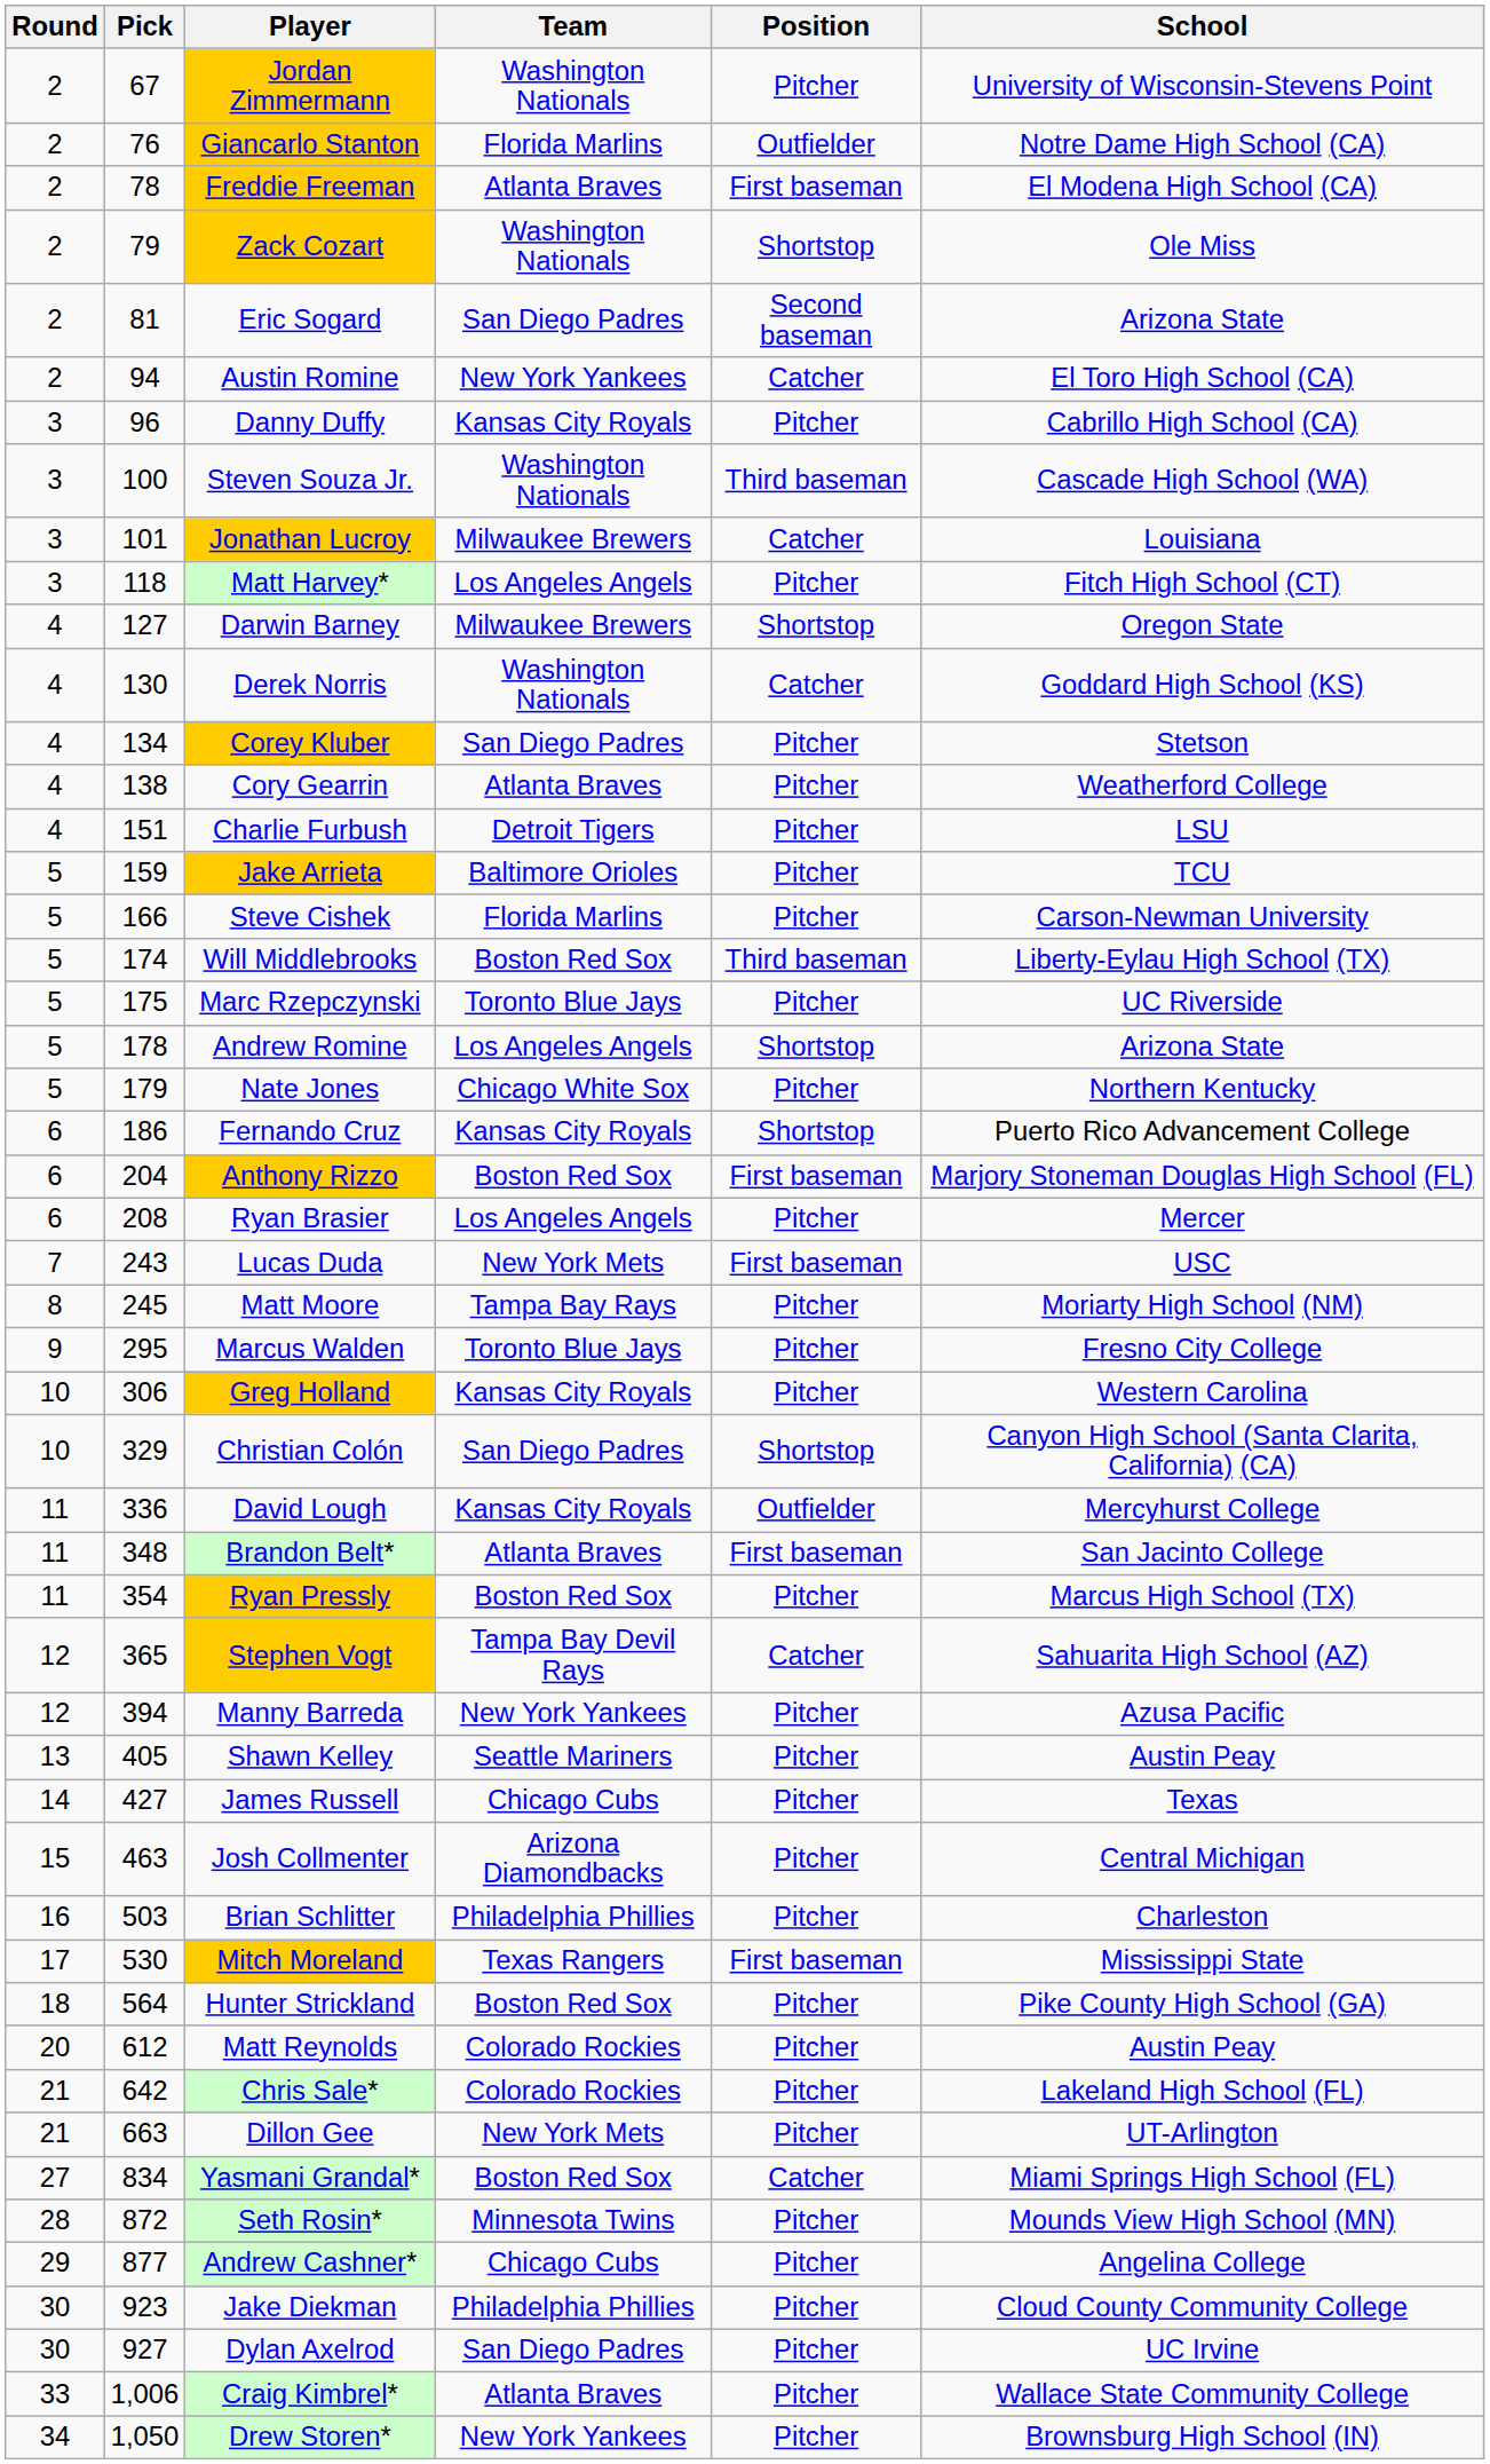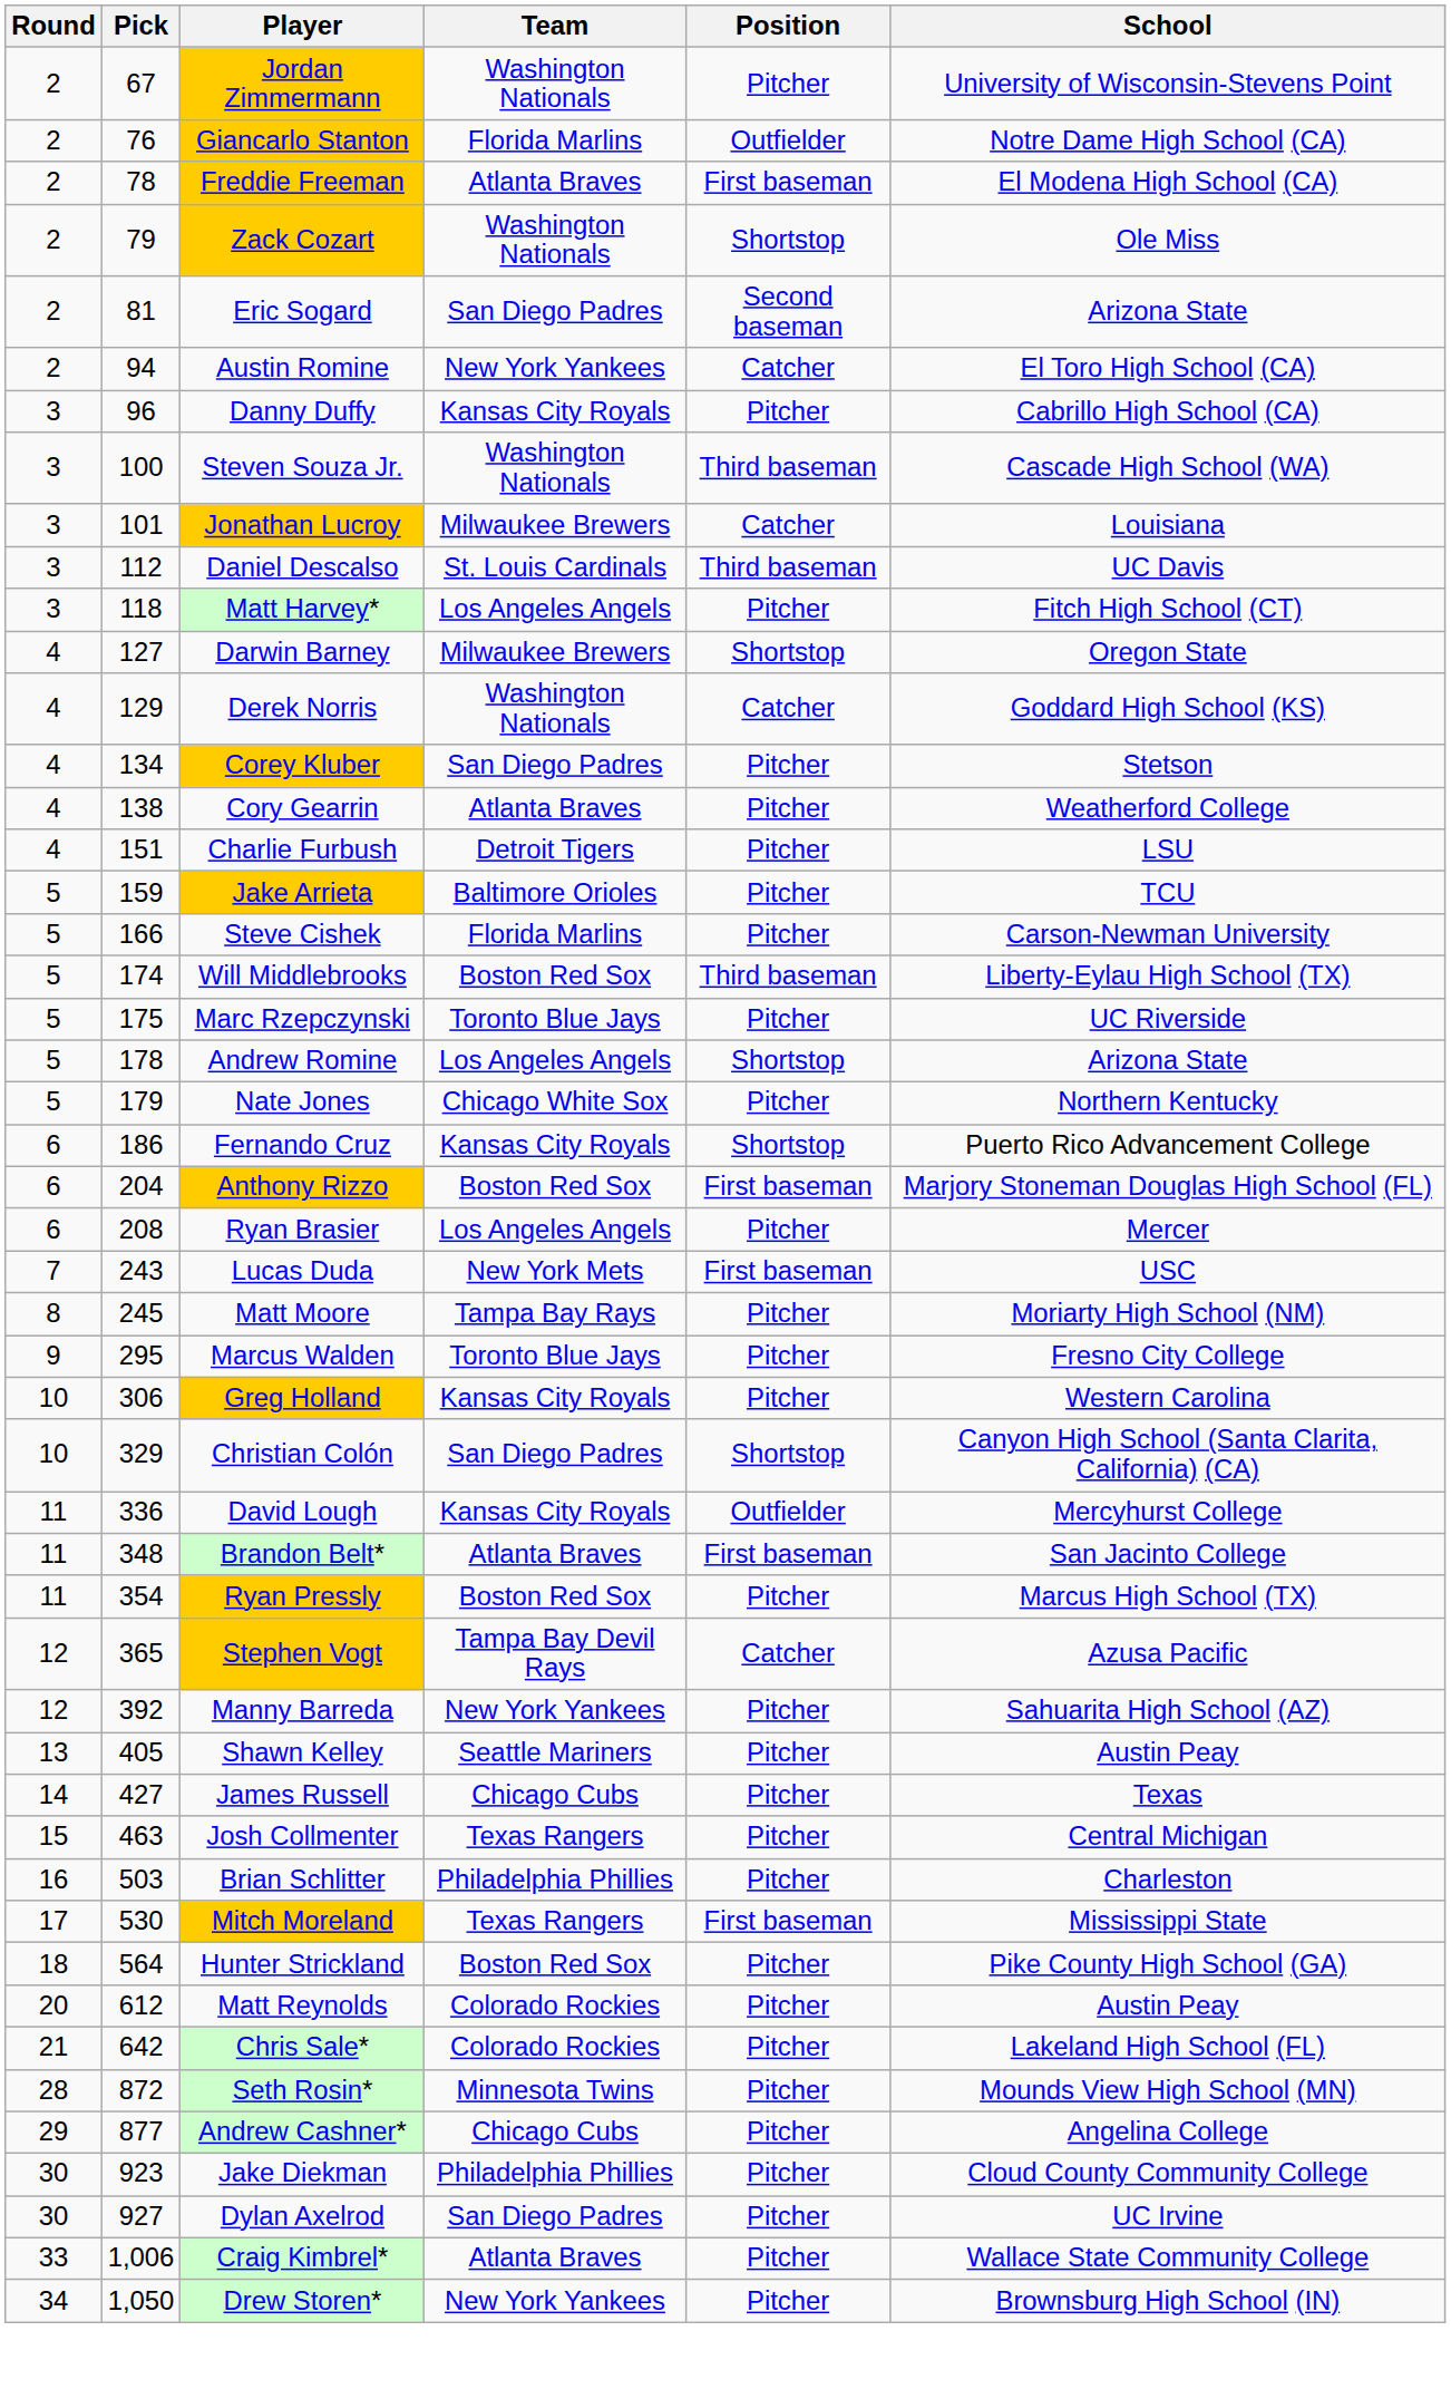 <table class="wikitable sortable plainrowheaders" style="text-align:center; width=74%">
 <tr>
 <th>Round</th>
 <th>Pick</th>
 <th>Player</th>
 <th>Team</th>
 <th>Position</th>
 <th>School</th>
 </tr>
 <tr>
 <td>2</td>
 <td>67</td>
 <td bgcolor="#FFCC00"><a href='#'>Jordan Zimmermann</a></td>
 <td><a href='#'>Washington Nationals</a></td>
 <td><a href='#'>Pitcher</a></td>
 <td><a href='#'>University of Wisconsin-Stevens Point</a></td>
 </tr>
 <tr>
 <td>2</td>
 <td>76</td>
 <td bgcolor="#FFCC00"><a href='#'>Giancarlo Stanton</a></td>
 <td><a href='#'>Florida Marlins</a></td>
 <td><a href='#'>Outfielder</a></td>
 <td><a href='#'>Notre Dame High School</a> <a href='#'>(CA)</a></td>
 </tr>
 <tr>
 <td>2</td>
 <td>78</td>
 <td bgcolor="#FFCC00"><a href='#'>Freddie Freeman</a></td>
 <td><a href='#'>Atlanta Braves</a></td>
 <td><a href='#'>First baseman</a></td>
 <td><a href='#'>El Modena High School</a> <a href='#'>(CA)</a></td>
 </tr>
 <tr>
 <td>2</td>
 <td>79</td>
 <td bgcolor="#FFCC00"><a href='#'>Zack Cozart</a></td>
 <td><a href='#'>Washington Nationals</a></td>
 <td><a href='#'>Shortstop</a></td>
 <td><a href='#'>Ole Miss</a></td>
 </tr>
 <tr>
 <td>2</td>
 <td>81</td>
 <td><a href='#'>Eric Sogard</a></td>
 <td><a href='#'>San Diego Padres</a></td>
 <td><a href='#'>Second baseman</a></td>
 <td><a href='#'>Arizona State</a></td>
 </tr>
 <tr>
 <td>2</td>
 <td>94</td>
 <td><a href='#'>Austin Romine</a></td>
 <td><a href='#'>New York Yankees</a></td>
 <td><a href='#'>Catcher</a></td>
 <td><a href='#'>El Toro High School</a> <a href='#'>(CA)</a></td>
 </tr>
 <tr>
 <td>3</td>
 <td>96</td>
 <td><a href='#'>Danny Duffy</a></td>
 <td><a href='#'>Kansas City Royals</a></td>
 <td><a href='#'>Pitcher</a></td>
 <td><a href='#'>Cabrillo High School</a> <a href='#'>(CA)</a></td>
 </tr>
 <tr>
 <td>3</td>
 <td>100</td>
 <td><a href='#'>Steven Souza Jr.</a></td>
 <td><a href='#'>Washington Nationals</a></td>
 <td><a href='#'>Third baseman</a></td>
 <td><a href='#'>Cascade High School</a> <a href='#'>(WA)</a></td>
 </tr>
 <tr>
 <td>3</td>
 <td>101</td>
 <td bgcolor="#FFCC00"><a href='#'>Jonathan Lucroy</a></td>
 <td><a href='#'>Milwaukee Brewers</a></td>
 <td><a href='#'>Catcher</a></td>
 <td><a href='#'>Louisiana</a></td>
 </tr>
 <tr>
 <td>3</td>
+<td>112</td>
+<td><a href='#'>Daniel Descalso</a></td>
+<td><a href='#'>St. Louis Cardinals</a></td>
+<td><a href='#'>Third baseman</a></td>
+<td><a href='#'>UC Davis</a></td>
+</tr>
+<tr>
+<td>3</td>
 <td>118</td>
 <td bgcolor="#CCFFCC"><a href='#'>Matt Harvey</a>*</td>
 <td><a href='#'>Los Angeles Angels</a></td>
 <td><a href='#'>Pitcher</a></td>
 <td><a href='#'>Fitch High School</a> <a href='#'>(CT)</a></td>
 </tr>
 <tr>
 <td>4</td>
 <td>127</td>
 <td><a href='#'>Darwin Barney</a></td>
 <td><a href='#'>Milwaukee Brewers</a></td>
 <td><a href='#'>Shortstop</a></td>
 <td><a href='#'>Oregon State</a></td>
 </tr>
 <tr>
 <td>4</td>
-<td>130</td>
+<td>129</td>
 <td><a href='#'>Derek Norris</a></td>
 <td><a href='#'>Washington Nationals</a></td>
 <td><a href='#'>Catcher</a></td>
 <td><a href='#'>Goddard High School</a> <a href='#'>(KS)</a></td>
 </tr>
 <tr>
 <td>4</td>
 <td>134</td>
 <td bgcolor="#FFCC00"><a href='#'>Corey Kluber</a></td>
 <td><a href='#'>San Diego Padres</a></td>
 <td><a href='#'>Pitcher</a></td>
 <td><a href='#'>Stetson</a></td>
 </tr>
 <tr>
 <td>4</td>
 <td>138</td>
 <td><a href='#'>Cory Gearrin</a></td>
 <td><a href='#'>Atlanta Braves</a></td>
 <td><a href='#'>Pitcher</a></td>
 <td><a href='#'>Weatherford College</a></td>
 </tr>
 <tr>
 <td>4</td>
 <td>151</td>
 <td><a href='#'>Charlie Furbush</a></td>
 <td><a href='#'>Detroit Tigers</a></td>
 <td><a href='#'>Pitcher</a></td>
 <td><a href='#'>LSU</a></td>
 </tr>
 <tr>
 <td>5</td>
 <td>159</td>
 <td bgcolor="#FFCC00"><a href='#'>Jake Arrieta</a></td>
 <td><a href='#'>Baltimore Orioles</a></td>
 <td><a href='#'>Pitcher</a></td>
 <td><a href='#'>TCU</a></td>
 </tr>
 <tr>
 <td>5</td>
 <td>166</td>
 <td><a href='#'>Steve Cishek</a></td>
 <td><a href='#'>Florida Marlins</a></td>
 <td><a href='#'>Pitcher</a></td>
 <td><a href='#'>Carson-Newman University</a></td>
 </tr>
 <tr>
 <td>5</td>
 <td>174</td>
 <td><a href='#'>Will Middlebrooks</a></td>
 <td><a href='#'>Boston Red Sox</a></td>
 <td><a href='#'>Third baseman</a></td>
 <td><a href='#'>Liberty-Eylau High School</a> <a href='#'>(TX)</a></td>
 </tr>
 <tr>
 <td>5</td>
 <td>175</td>
 <td><a href='#'>Marc Rzepczynski</a></td>
 <td><a href='#'>Toronto Blue Jays</a></td>
 <td><a href='#'>Pitcher</a></td>
 <td><a href='#'>UC Riverside</a></td>
 </tr>
 <tr>
 <td>5</td>
 <td>178</td>
 <td><a href='#'>Andrew Romine</a></td>
 <td><a href='#'>Los Angeles Angels</a></td>
 <td><a href='#'>Shortstop</a></td>
 <td><a href='#'>Arizona State</a></td>
 </tr>
 <tr>
 <td>5</td>
 <td>179</td>
 <td><a href='#'>Nate Jones</a></td>
 <td><a href='#'>Chicago White Sox</a></td>
 <td><a href='#'>Pitcher</a></td>
 <td><a href='#'>Northern Kentucky</a></td>
 </tr>
 <tr>
 <td>6</td>
 <td>186</td>
 <td><a href='#'>Fernando Cruz</a></td>
 <td><a href='#'>Kansas City Royals</a></td>
 <td><a href='#'>Shortstop</a></td>
 <td>Puerto Rico Advancement College</td>
 </tr>
 <tr>
 <td>6</td>
 <td>204</td>
 <td bgcolor="#FFCC00"><a href='#'>Anthony Rizzo</a></td>
 <td><a href='#'>Boston Red Sox</a></td>
 <td><a href='#'>First baseman</a></td>
 <td><a href='#'>Marjory Stoneman Douglas High School</a> <a href='#'>(FL)</a></td>
 </tr>
 <tr>
 <td>6</td>
 <td>208</td>
 <td><a href='#'>Ryan Brasier</a></td>
 <td><a href='#'>Los Angeles Angels</a></td>
 <td><a href='#'>Pitcher</a></td>
 <td><a href='#'>Mercer</a></td>
 </tr>
 <tr>
 <td>7</td>
 <td>243</td>
 <td><a href='#'>Lucas Duda</a></td>
 <td><a href='#'>New York Mets</a></td>
 <td><a href='#'>First baseman</a></td>
 <td><a href='#'>USC</a></td>
 </tr>
 <tr>
 <td>8</td>
 <td>245</td>
 <td><a href='#'>Matt Moore</a></td>
 <td><a href='#'>Tampa Bay Rays</a></td>
 <td><a href='#'>Pitcher</a></td>
 <td><a href='#'>Moriarty High School</a> <a href='#'>(NM)</a></td>
 </tr>
 <tr>
 <td>9</td>
 <td>295</td>
 <td><a href='#'>Marcus Walden</a></td>
 <td><a href='#'>Toronto Blue Jays</a></td>
 <td><a href='#'>Pitcher</a></td>
 <td><a href='#'>Fresno City College</a></td>
 </tr>
 <tr>
 <td>10</td>
 <td>306</td>
 <td bgcolor="#FFCC00"><a href='#'>Greg Holland</a></td>
 <td><a href='#'>Kansas City Royals</a></td>
 <td><a href='#'>Pitcher</a></td>
 <td><a href='#'>Western Carolina</a></td>
 </tr>
 <tr>
 <td>10</td>
 <td>329</td>
 <td><a href='#'>Christian Colón</a></td>
 <td><a href='#'>San Diego Padres</a></td>
 <td><a href='#'>Shortstop</a></td>
 <td><a href='#'>Canyon High School (Santa Clarita, California)</a> <a href='#'>(CA)</a></td>
 </tr>
 <tr>
 <td>11</td>
 <td>336</td>
 <td><a href='#'>David Lough</a></td>
 <td><a href='#'>Kansas City Royals</a></td>
 <td><a href='#'>Outfielder</a></td>
 <td><a href='#'>Mercyhurst College</a></td>
 </tr>
 <tr>
 <td>11</td>
 <td>348</td>
 <td bgcolor="#CCFFCC"><a href='#'>Brandon Belt</a>*</td>
 <td><a href='#'>Atlanta Braves</a></td>
 <td><a href='#'>First baseman</a></td>
 <td><a href='#'>San Jacinto College</a></td>
 </tr>
 <tr>
 <td>11</td>
 <td>354</td>
 <td bgcolor="#FFCC00"><a href='#'>Ryan Pressly</a></td>
 <td><a href='#'>Boston Red Sox</a></td>
 <td><a href='#'>Pitcher</a></td>
 <td><a href='#'>Marcus High School</a> <a href='#'>(TX)</a></td>
 </tr>
 <tr>
 <td>12</td>
 <td>365</td>
 <td bgcolor="#FFCC00"><a href='#'>Stephen Vogt</a></td>
 <td><a href='#'>Tampa Bay Devil Rays</a></td>
 <td><a href='#'>Catcher</a></td>
-<td><a href='#'>Sahuarita High School</a> <a href='#'>(AZ)</a></td>
+<td><a href='#'>Azusa Pacific</a></td>
 </tr>
 <tr>
 <td>12</td>
-<td>394</td>
+<td>392</td>
 <td><a href='#'>Manny Barreda</a></td>
 <td><a href='#'>New York Yankees</a></td>
 <td><a href='#'>Pitcher</a></td>
-<td><a href='#'>Azusa Pacific</a></td>
+<td><a href='#'>Sahuarita High School</a> <a href='#'>(AZ)</a></td>
 </tr>
 <tr>
 <td>13</td>
 <td>405</td>
 <td><a href='#'>Shawn Kelley</a></td>
 <td><a href='#'>Seattle Mariners</a></td>
 <td><a href='#'>Pitcher</a></td>
 <td><a href='#'>Austin Peay</a></td>
 </tr>
 <tr>
 <td>14</td>
 <td>427</td>
 <td><a href='#'>James Russell</a></td>
 <td><a href='#'>Chicago Cubs</a></td>
 <td><a href='#'>Pitcher</a></td>
 <td><a href='#'>Texas</a></td>
 </tr>
 <tr>
 <td>15</td>
 <td>463</td>
 <td><a href='#'>Josh Collmenter</a></td>
-<td><a href='#'>Arizona Diamondbacks</a></td>
+<td><a href='#'>Texas Rangers</a></td>
 <td><a href='#'>Pitcher</a></td>
 <td><a href='#'>Central Michigan</a></td>
 </tr>
 <tr>
 <td>16</td>
 <td>503</td>
 <td><a href='#'>Brian Schlitter</a></td>
 <td><a href='#'>Philadelphia Phillies</a></td>
 <td><a href='#'>Pitcher</a></td>
 <td><a href='#'>Charleston</a></td>
 </tr>
 <tr>
 <td>17</td>
 <td>530</td>
 <td bgcolor="#FFCC00"><a href='#'>Mitch Moreland</a></td>
 <td><a href='#'>Texas Rangers</a></td>
 <td><a href='#'>First baseman</a></td>
 <td><a href='#'>Mississippi State</a></td>
 </tr>
 <tr>
 <td>18</td>
 <td>564</td>
 <td><a href='#'>Hunter Strickland</a></td>
 <td><a href='#'>Boston Red Sox</a></td>
 <td><a href='#'>Pitcher</a></td>
 <td><a href='#'>Pike County High School</a> <a href='#'>(GA)</a></td>
 </tr>
 <tr>
 <td>20</td>
 <td>612</td>
 <td><a href='#'>Matt Reynolds</a></td>
 <td><a href='#'>Colorado Rockies</a></td>
 <td><a href='#'>Pitcher</a></td>
 <td><a href='#'>Austin Peay</a></td>
 </tr>
 <tr>
 <td>21</td>
 <td>642</td>
 <td bgcolor="#CCFFCC"><a href='#'>Chris Sale</a>*</td>
 <td><a href='#'>Colorado Rockies</a></td>
 <td><a href='#'>Pitcher</a></td>
 <td><a href='#'>Lakeland High School</a> <a href='#'>(FL)</a></td>
-</tr>
-<tr>
-<td>21</td>
-<td>663</td>
-<td><a href='#'>Dillon Gee</a></td>
-<td><a href='#'>New York Mets</a></td>
-<td><a href='#'>Pitcher</a></td>
-<td><a href='#'>UT-Arlington</a></td>
-</tr>
-<tr>
-<td>27</td>
-<td>834</td>
-<td bgcolor="#CCFFCC"><a href='#'>Yasmani Grandal</a>*</td>
-<td><a href='#'>Boston Red Sox</a></td>
-<td><a href='#'>Catcher</a></td>
-<td><a href='#'>Miami Springs High School</a> <a href='#'>(FL)</a></td>
 </tr>
 <tr>
 <td>28</td>
 <td>872</td>
 <td bgcolor="#CCFFCC"><a href='#'>Seth Rosin</a>*</td>
 <td><a href='#'>Minnesota Twins</a></td>
 <td><a href='#'>Pitcher</a></td>
 <td><a href='#'>Mounds View High School</a> <a href='#'>(MN)</a></td>
 </tr>
 <tr>
 <td>29</td>
 <td>877</td>
 <td bgcolor="#CCFFCC"><a href='#'>Andrew Cashner</a>*</td>
 <td><a href='#'>Chicago Cubs</a></td>
 <td><a href='#'>Pitcher</a></td>
 <td><a href='#'>Angelina College</a></td>
 </tr>
 <tr>
 <td>30</td>
 <td>923</td>
 <td><a href='#'>Jake Diekman</a></td>
 <td><a href='#'>Philadelphia Phillies</a></td>
 <td><a href='#'>Pitcher</a></td>
 <td><a href='#'>Cloud County Community College</a></td>
 </tr>
 <tr>
 <td>30</td>
 <td>927</td>
 <td><a href='#'>Dylan Axelrod</a></td>
 <td><a href='#'>San Diego Padres</a></td>
 <td><a href='#'>Pitcher</a></td>
 <td><a href='#'>UC Irvine</a></td>
 </tr>
 <tr>
 <td>33</td>
 <td>1,006</td>
 <td bgcolor="#CCFFCC"><a href='#'>Craig Kimbrel</a>*</td>
 <td><a href='#'>Atlanta Braves</a></td>
 <td><a href='#'>Pitcher</a></td>
 <td><a href='#'>Wallace State Community College</a></td>
 </tr>
 <tr>
 <td>34</td>
 <td>1,050</td>
 <td bgcolor="#CCFFCC"><a href='#'>Drew Storen</a>*</td>
 <td><a href='#'>New York Yankees</a></td>
 <td><a href='#'>Pitcher</a></td>
 <td><a href='#'>Brownsburg High School</a> <a href='#'>(IN)</a></td>
 </tr>
 </table>
